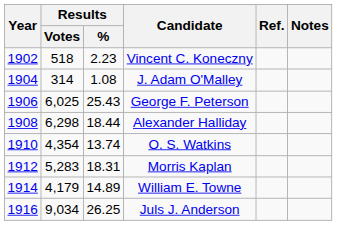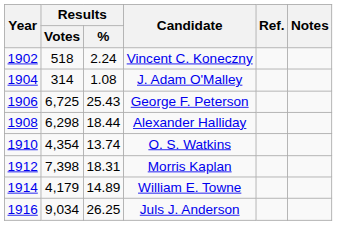 <table class="wikitable" border="1" style="text-align:center">
 <tr>
 <th rowspan=2>Year</th>
 <th colspan=2>Results</th>
 <th rowspan=2>Candidate</th>
 <th rowspan=2>Ref.</th>
 <th rowspan=2>Notes</th>
 </tr>
 <tr>
 <th>Votes</th>
 <th>%</th>
 </tr>
 <tr>
 <td><a href='#'>1902</a></td>
 <td>518</td>
-<td>2.23</td>
+<td>2.24</td>
 <td><a href='#'>Vincent C. Koneczny</a></td>
 <td></td>
 <td></td>
 </tr>
 <tr>
 <td><a href='#'>1904</a></td>
 <td>314</td>
 <td>1.08</td>
 <td><a href='#'>J. Adam O'Malley</a></td>
 <td></td>
 <td></td>
 </tr>
 <tr>
 <td><a href='#'>1906</a></td>
-<td>6,025</td>
+<td>6,725</td>
 <td>25.43</td>
 <td><a href='#'>George F. Peterson</a></td>
 <td></td>
 <td></td>
 </tr>
 <tr>
 <td><a href='#'>1908</a></td>
 <td>6,298</td>
 <td>18.44</td>
 <td><a href='#'>Alexander Halliday</a></td>
 <td></td>
 <td></td>
 </tr>
 <tr>
 <td><a href='#'>1910</a></td>
 <td>4,354</td>
 <td>13.74</td>
 <td><a href='#'>O. S. Watkins</a></td>
 <td></td>
 <td></td>
 </tr>
 <tr>
 <td><a href='#'>1912</a></td>
-<td>5,283</td>
+<td>7,398</td>
 <td>18.31</td>
 <td><a href='#'>Morris Kaplan</a></td>
 <td></td>
 <td></td>
 </tr>
 <tr>
 <td><a href='#'>1914</a></td>
 <td>4,179</td>
 <td>14.89</td>
 <td><a href='#'>William E. Towne</a></td>
 <td></td>
 <td></td>
 </tr>
 <tr>
 <td><a href='#'>1916</a></td>
 <td>9,034</td>
 <td>26.25</td>
 <td><a href='#'>Juls J. Anderson</a></td>
 <td></td>
 <td></td>
 </tr>
 </table>
